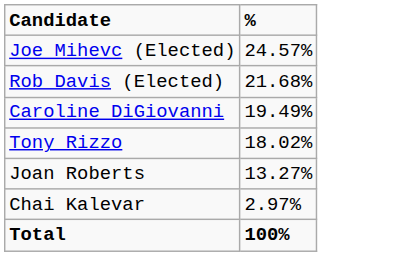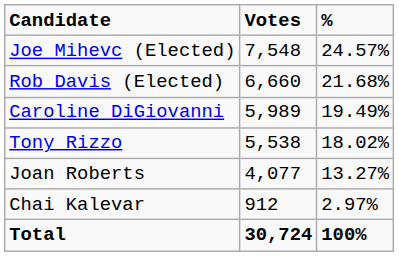 <table class="wikitable">
 <tr>
 <td><strong>Candidate</strong></td>
+<td><strong>Votes</strong></td>
 <td><strong>%</strong></td>
 </tr>
 <tr>
 <td><a href='#'>Joe Mihevc</a> (Elected)</td>
+<td>7,548</td>
 <td>24.57%</td>
 </tr>
 <tr>
 <td><a href='#'>Rob Davis</a> (Elected)</td>
+<td>6,660</td>
 <td>21.68%</td>
 </tr>
 <tr>
 <td><a href='#'>Caroline DiGiovanni</a></td>
+<td>5,989</td>
 <td>19.49%</td>
 </tr>
 <tr>
 <td><a href='#'>Tony Rizzo</a></td>
+<td>5,538</td>
 <td>18.02%</td>
 </tr>
 <tr>
 <td>Joan Roberts</td>
+<td>4,077</td>
 <td>13.27%</td>
 </tr>
 <tr>
 <td>Chai Kalevar</td>
+<td>912</td>
 <td>2.97%</td>
 </tr>
 <tr>
 <td><strong>Total</strong></td>
+<td><strong>30,724</strong></td>
 <td><strong>100%</strong></td>
 </tr>
 </table>
